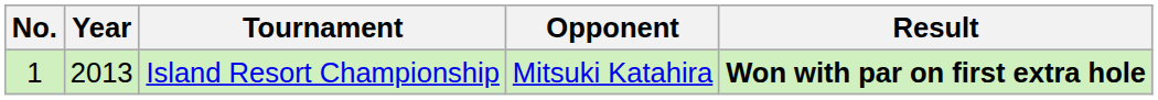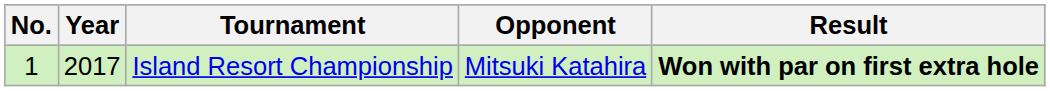 <table class="wikitable" style="font-size:95%;">
 <tr>
 <th>No.</th>
 <th>Year</th>
 <th>Tournament</th>
 <th>Opponent</th>
 <th>Result</th>
 </tr>
 <tr style="background:#D0F0C0;">
 <td align=center>1</td>
-<td>2013</td>
+<td>2017</td>
 <td><a href='#'>Island Resort Championship</a></td>
 <td> <a href='#'>Mitsuki Katahira</a></td>
 <td><strong>Won with par on first extra hole</strong></td>
 </tr>
 </table>
